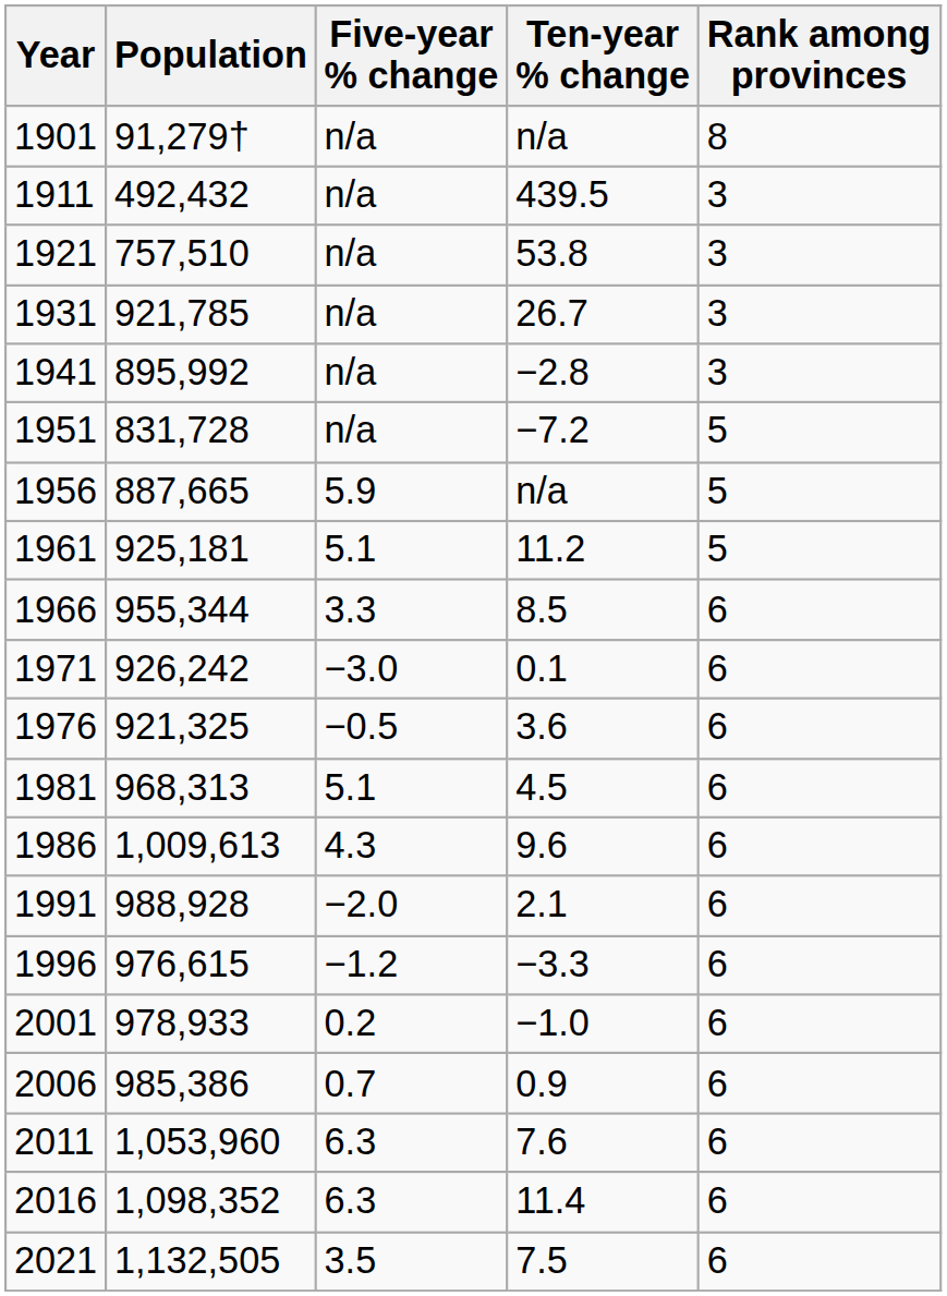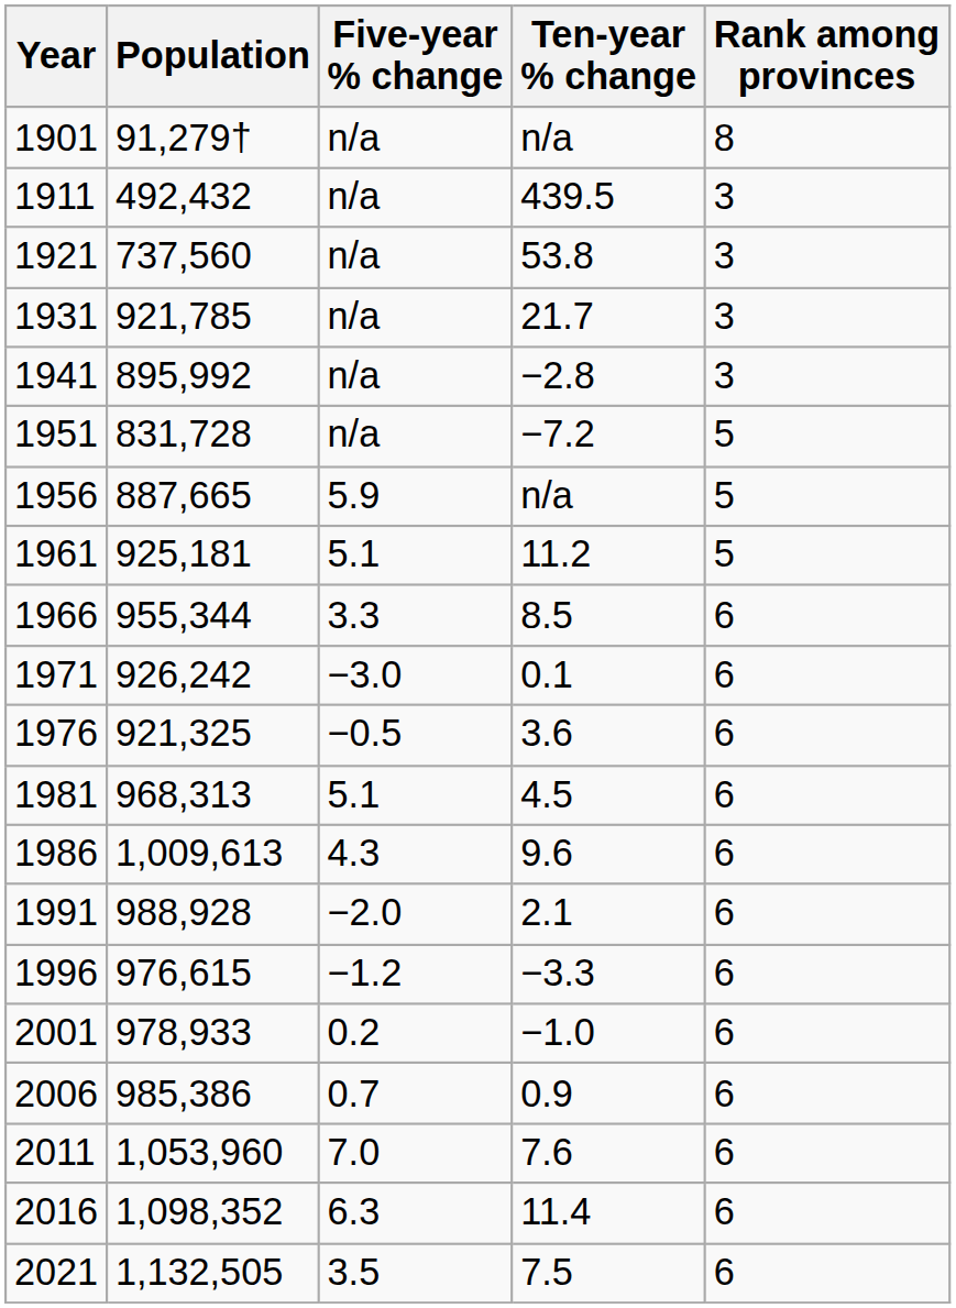 <table class="wikitable">
 <tr>
 <th>Year</th>
 <th>Population</th>
 <th>Five-year <br>% change</th>
 <th>Ten-year<br>% change</th>
 <th>Rank among<br>provinces</th>
 </tr>
 <tr>
 <td>1901</td>
 <td>91,279†</td>
 <td>n/a</td>
 <td>n/a</td>
 <td>8</td>
 </tr>
 <tr>
 <td>1911</td>
 <td>492,432</td>
 <td>n/a</td>
 <td>439.5</td>
 <td>3</td>
 </tr>
 <tr>
 <td>1921</td>
-<td>757,510</td>
+<td>737,560</td>
 <td>n/a</td>
 <td>53.8</td>
 <td>3</td>
 </tr>
 <tr>
 <td>1931</td>
 <td>921,785</td>
 <td>n/a</td>
-<td>26.7</td>
+<td>21.7</td>
 <td>3</td>
 </tr>
 <tr>
 <td>1941</td>
 <td>895,992</td>
 <td>n/a</td>
 <td>−2.8</td>
 <td>3</td>
 </tr>
 <tr>
 <td>1951</td>
 <td>831,728</td>
 <td>n/a</td>
 <td>−7.2</td>
 <td>5</td>
 </tr>
 <tr>
 <td>1956</td>
 <td>887,665</td>
 <td>5.9</td>
 <td>n/a</td>
 <td>5</td>
 </tr>
 <tr>
 <td>1961</td>
 <td>925,181</td>
 <td>5.1</td>
 <td>11.2</td>
 <td>5</td>
 </tr>
 <tr>
 <td>1966</td>
 <td>955,344</td>
 <td>3.3</td>
 <td>8.5</td>
 <td>6</td>
 </tr>
 <tr>
 <td>1971</td>
 <td>926,242</td>
 <td>−3.0</td>
 <td>0.1</td>
 <td>6</td>
 </tr>
 <tr>
 <td>1976</td>
 <td>921,325</td>
 <td>−0.5</td>
 <td>3.6</td>
 <td>6</td>
 </tr>
 <tr>
 <td>1981</td>
 <td>968,313</td>
 <td>5.1</td>
 <td>4.5</td>
 <td>6</td>
 </tr>
 <tr>
 <td>1986</td>
 <td>1,009,613</td>
 <td>4.3</td>
 <td>9.6</td>
 <td>6</td>
 </tr>
 <tr>
 <td>1991</td>
 <td>988,928</td>
 <td>−2.0</td>
 <td>2.1</td>
 <td>6</td>
 </tr>
 <tr>
 <td>1996</td>
 <td>976,615</td>
 <td>−1.2</td>
 <td>−3.3</td>
 <td>6</td>
 </tr>
 <tr>
 <td>2001</td>
 <td>978,933</td>
 <td>0.2</td>
 <td>−1.0</td>
 <td>6</td>
 </tr>
 <tr>
 <td>2006</td>
 <td>985,386</td>
 <td>0.7</td>
 <td>0.9</td>
 <td>6</td>
 </tr>
 <tr>
 <td>2011</td>
 <td>1,053,960</td>
-<td>6.3</td>
+<td>7.0</td>
 <td>7.6</td>
 <td>6</td>
 </tr>
 <tr>
 <td>2016</td>
 <td>1,098,352</td>
 <td>6.3</td>
 <td>11.4</td>
 <td>6</td>
 </tr>
 <tr>
 <td>2021</td>
 <td>1,132,505</td>
 <td>3.5</td>
 <td>7.5</td>
 <td>6</td>
 </tr>
 </table>
